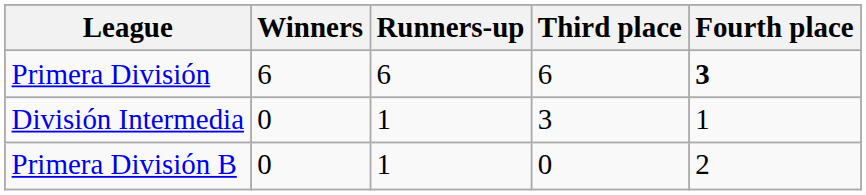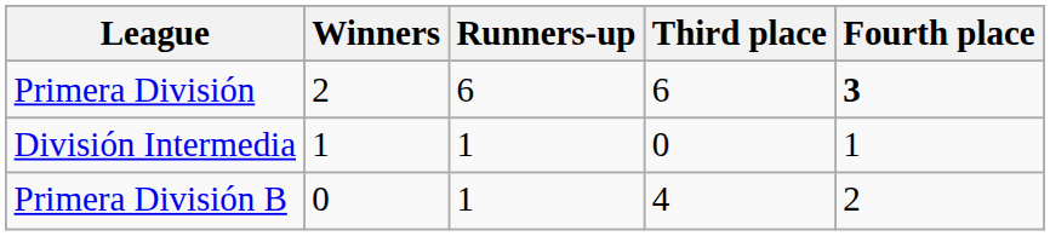 <table class="wikitable">
 <tr>
 <th>League</th>
 <th>Winners</th>
 <th>Runners-up</th>
 <th>Third place</th>
 <th>Fourth place</th>
 </tr>
 <tr>
 <td><a href='#'>Primera División</a></td>
-<td>6</td>
+<td>2</td>
 <td>6</td>
 <td>6</td>
 <td><strong>3</strong></td>
 </tr>
 <tr>
 <td><a href='#'>División Intermedia</a></td>
+<td>1</td>
+<td>1</td>
 <td>0</td>
-<td>1</td>
-<td>3</td>
 <td>1</td>
 </tr>
 <tr>
 <td><a href='#'>Primera División B</a></td>
 <td>0</td>
 <td>1</td>
-<td>0</td>
+<td>4</td>
 <td>2</td>
 </tr>
 </table>
